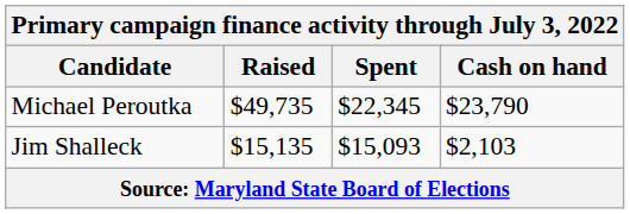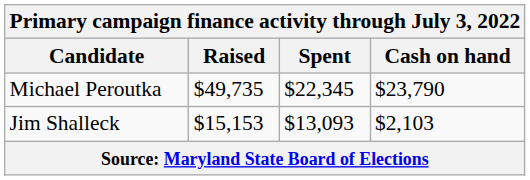 <table class="wikitable sortable">
 <tr>
 <th colspan="4">Primary campaign finance activity through July 3, 2022</th>
 </tr>
 <tr>
 <th>Candidate</th>
 <th>Raised</th>
 <th>Spent</th>
 <th>Cash on hand</th>
 </tr>
 <tr>
 <td data-sort-value="Peroutka, Michael">Michael Peroutka</td>
 <td>$49,735</td>
 <td>$22,345</td>
 <td>$23,790</td>
 </tr>
 <tr>
 <td data-sort-value="Shalleck, Jim">Jim Shalleck</td>
-<td>$15,135</td>
-<td>$15,093</td>
+<td>$15,153</td>
+<td>$13,093</td>
 <td>$2,103</td>
 </tr>
 <tr>
 <th colspan="4"><small>Source: <a href='#'>Maryland State Board of Elections</a></small></th>
 </tr>
 </table>
